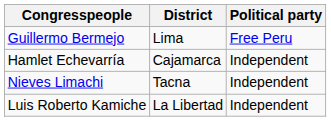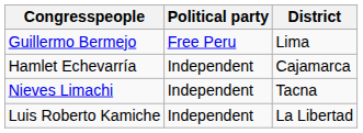 <table class="wikitable">
 <tr>
 <th>Congresspeople</th>
+<th>Political party</th>
 <th>District</th>
-<th>Political party</th>
 </tr>
 <tr>
 <td><a href='#'>Guillermo Bermejo</a></td>
+<td><a href='#'>Free Peru</a></td>
 <td>Lima</td>
-<td><a href='#'>Free Peru</a></td>
 </tr>
 <tr>
 <td>Hamlet Echevarría</td>
+<td>Independent</td>
 <td>Cajamarca</td>
-<td>Independent</td>
 </tr>
 <tr>
 <td><a href='#'>Nieves Limachi</a></td>
+<td>Independent</td>
 <td>Tacna</td>
-<td>Independent</td>
 </tr>
 <tr>
 <td>Luis Roberto Kamiche</td>
+<td>Independent</td>
 <td>La Libertad</td>
-<td>Independent</td>
 </tr>
 </table>
